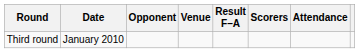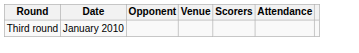 <table class="wikitable" style="text-align:center">
 <tr>
 <th>Round</th>
 <th>Date</th>
 <th>Opponent</th>
 <th>Venue</th>
-<th>Result<br>F–A</th>
 <th>Scorers</th>
 <th>Attendance</th>
 <th></th>
 </tr>
 <tr bgcolor=>
 <td>Third round</td>
 <td>January 2010</td>
 <td></td>
 <td></td>
 <td></td>
 <td></td>
 <td></td>
-<td></td>
 </tr>
 </table>
